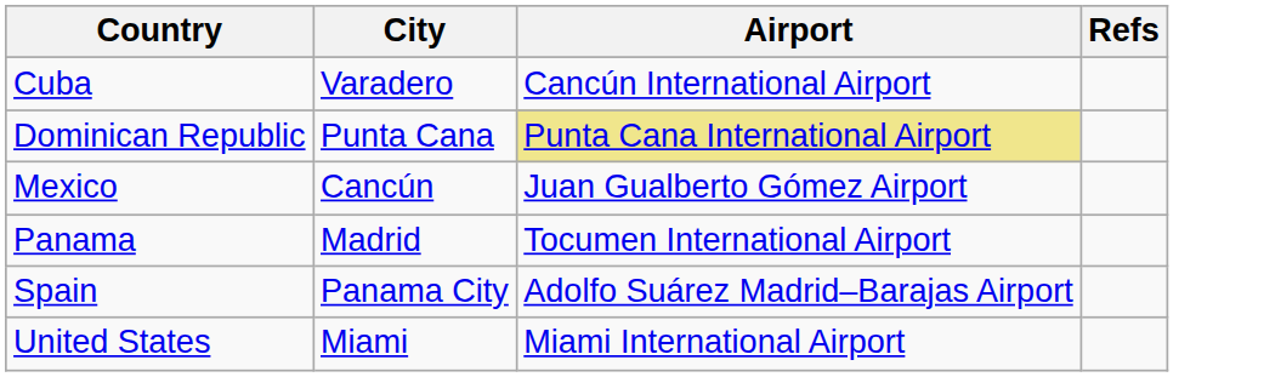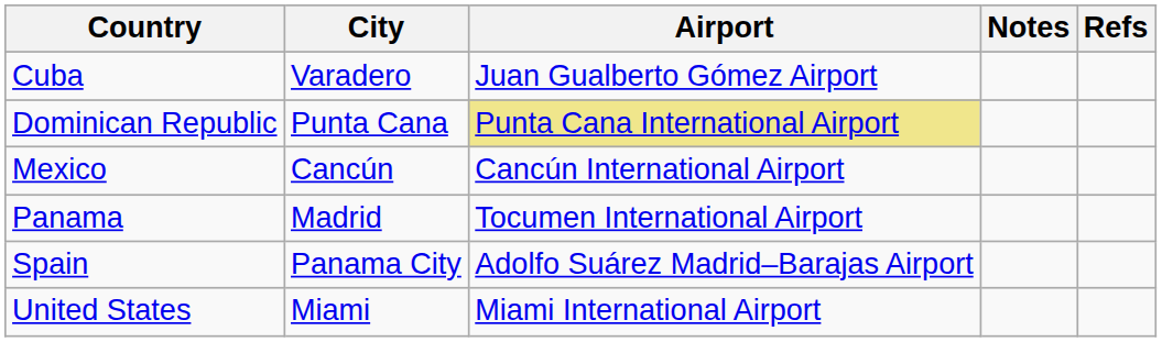 <table class="sortable wikitable">
 <tr>
 <th>Country</th>
 <th>City</th>
 <th>Airport</th>
+<th>Notes</th>
 <th>Refs</th>
 </tr>
 <tr>
 <td><a href='#'>Cuba</a></td>
 <td><a href='#'>Varadero</a></td>
-<td><a href='#'>Cancún International Airport</a></td>
+<td><a href='#'>Juan Gualberto Gómez Airport</a></td>
+<td></td>
 <td align=center></td>
 </tr>
 <tr>
 <td><a href='#'>Dominican Republic</a></td>
 <td><a href='#'>Punta Cana</a></td>
 <td style="background: khaki;"><a href='#'>Punta Cana International Airport</a></td>
+<td></td>
 <td align=center></td>
 </tr>
 <tr>
 <td><a href='#'>Mexico</a></td>
 <td><a href='#'>Cancún</a></td>
-<td><a href='#'>Juan Gualberto Gómez Airport</a></td>
+<td><a href='#'>Cancún International Airport</a></td>
+<td></td>
 <td align=center></td>
 </tr>
 <tr>
 <td><a href='#'>Panama</a></td>
 <td><a href='#'>Madrid</a></td>
 <td><a href='#'>Tocumen International Airport</a></td>
+<td></td>
 <td align=center></td>
 </tr>
 <tr>
 <td><a href='#'>Spain</a></td>
 <td><a href='#'>Panama City</a></td>
 <td><a href='#'>Adolfo Suárez Madrid–Barajas Airport</a></td>
+<td></td>
 <td align=center></td>
 </tr>
 <tr>
 <td><a href='#'>United States</a></td>
 <td><a href='#'>Miami</a></td>
 <td><a href='#'>Miami International Airport</a></td>
+<td></td>
 <td align=center></td>
 </tr>
 </table>
